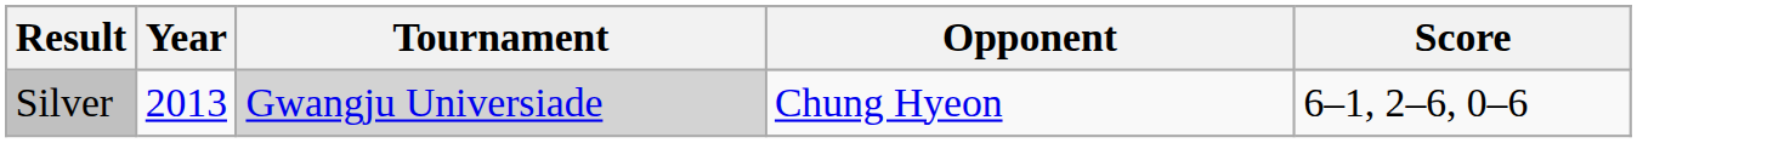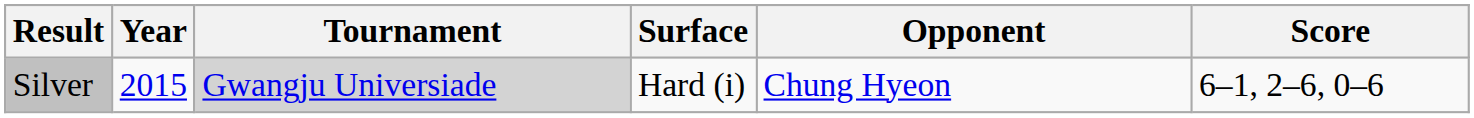 <table class="wikitable">
 <tr>
 <th>Result</th>
 <th>Year</th>
 <th width=200>Tournament</th>
+<th>Surface</th>
 <th width=200>Opponent</th>
 <th width=125 class="unsortable">Score</th>
 </tr>
 <tr>
 <td style="background:silver;">Silver</td>
-<td><a href='#'>2013</a></td>
+<td><a href='#'>2015</a></td>
 <td style="background: lightgrey;"><a href='#'>Gwangju Universiade</a></td>
+<td>Hard (i)</td>
 <td> <a href='#'>Chung Hyeon</a></td>
 <td>6–1, 2–6, 0–6</td>
 </tr>
 </table>
